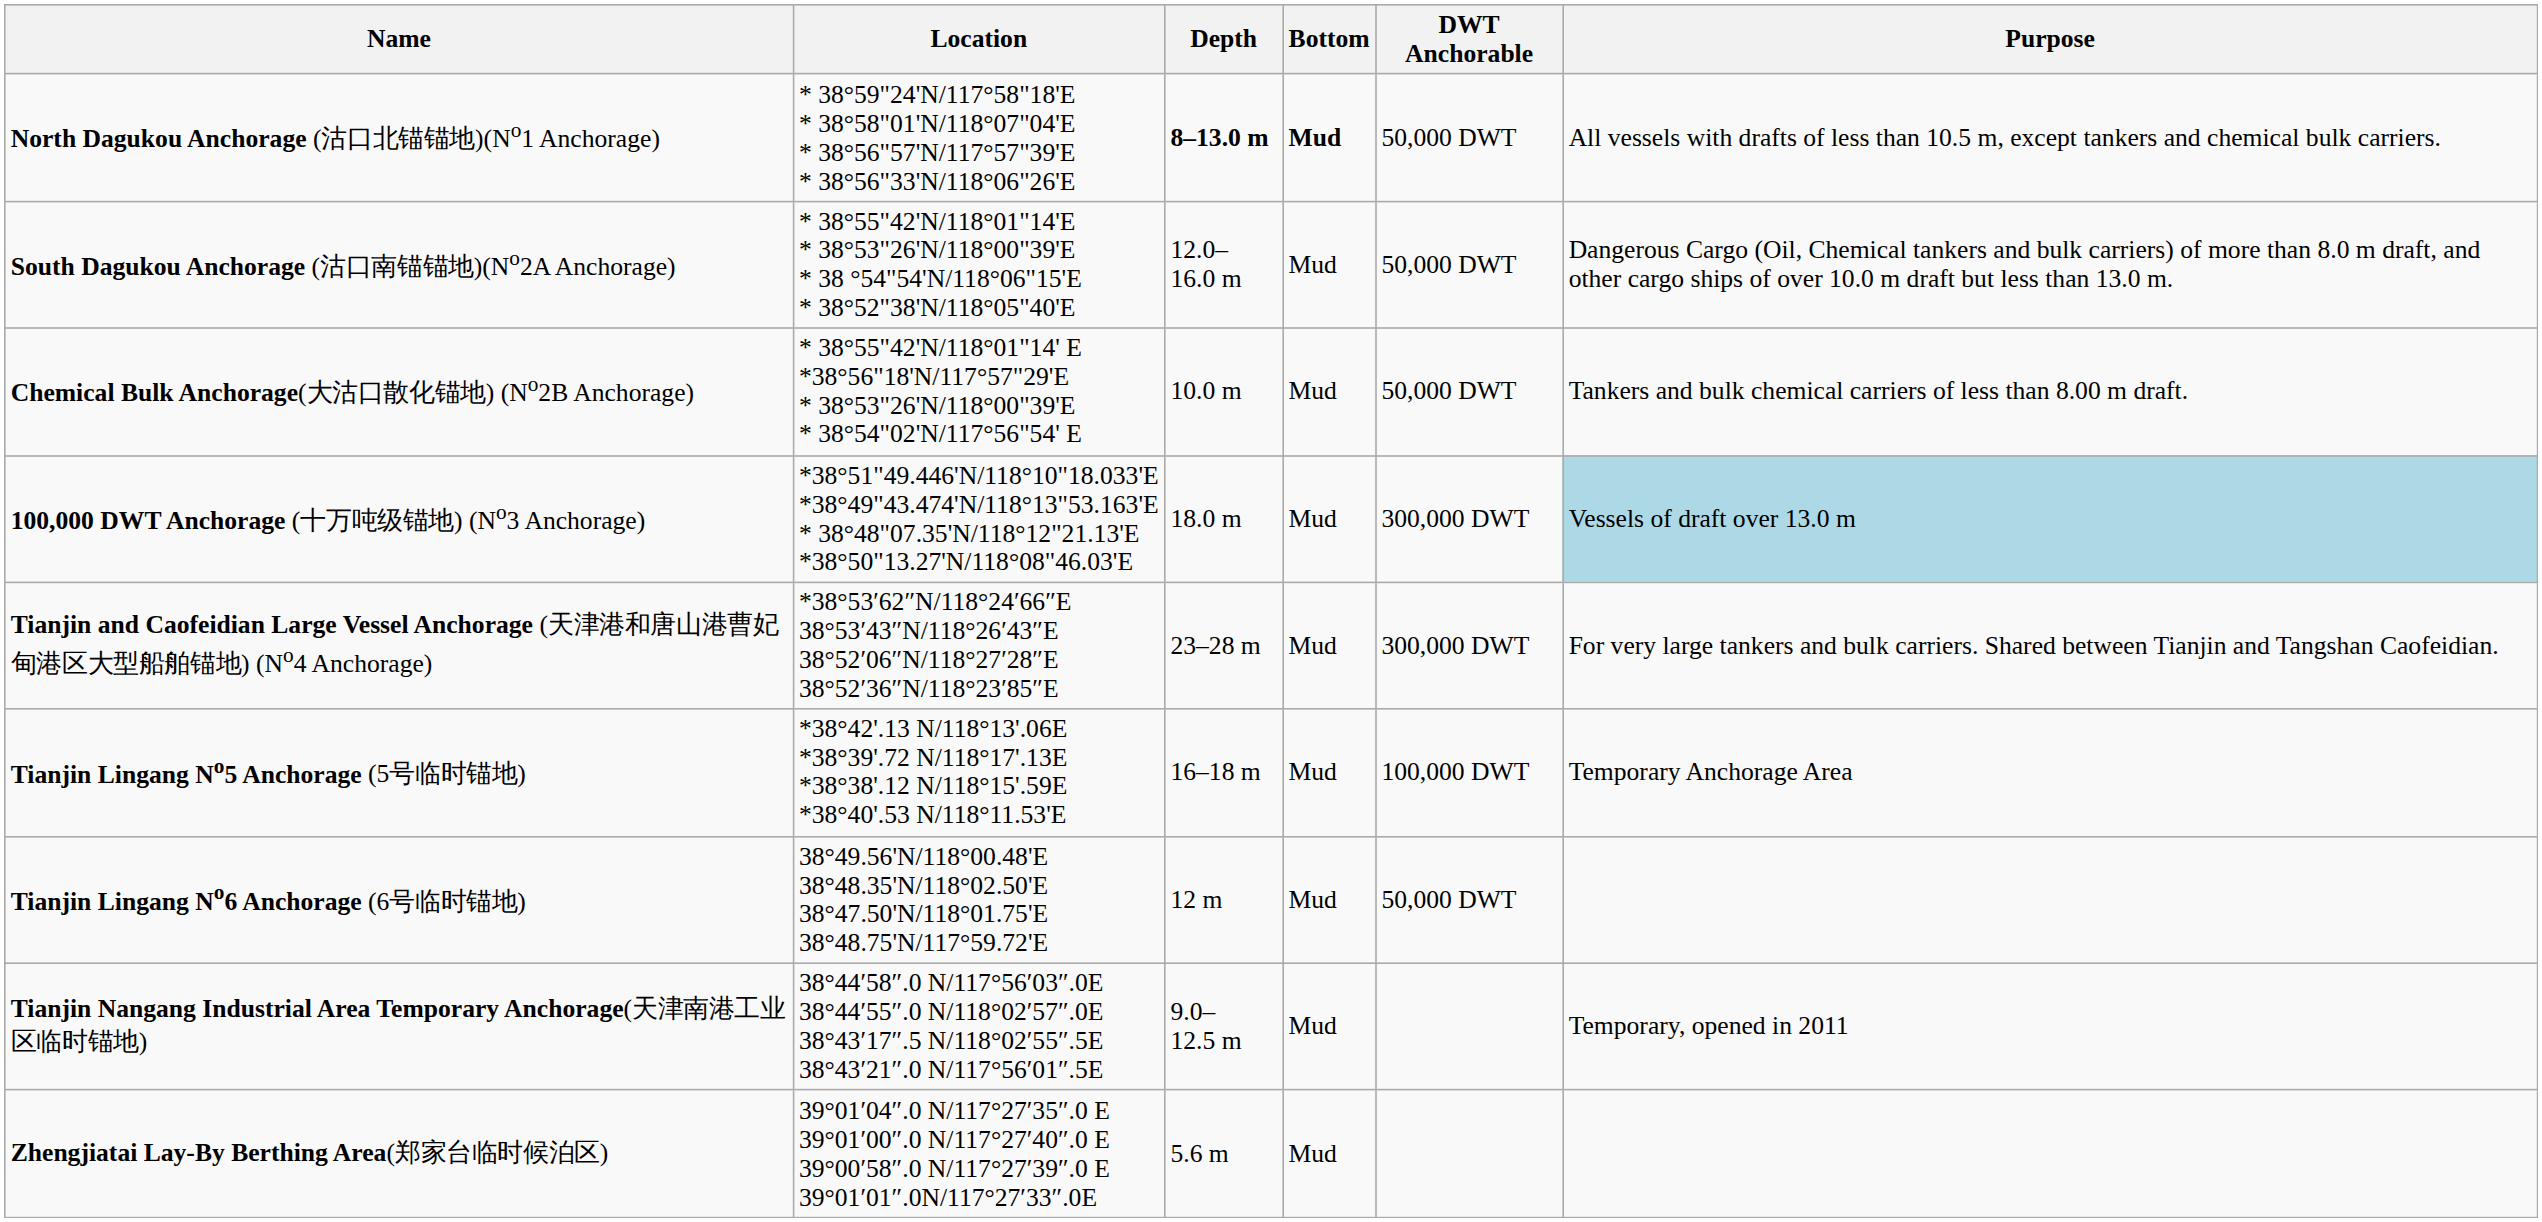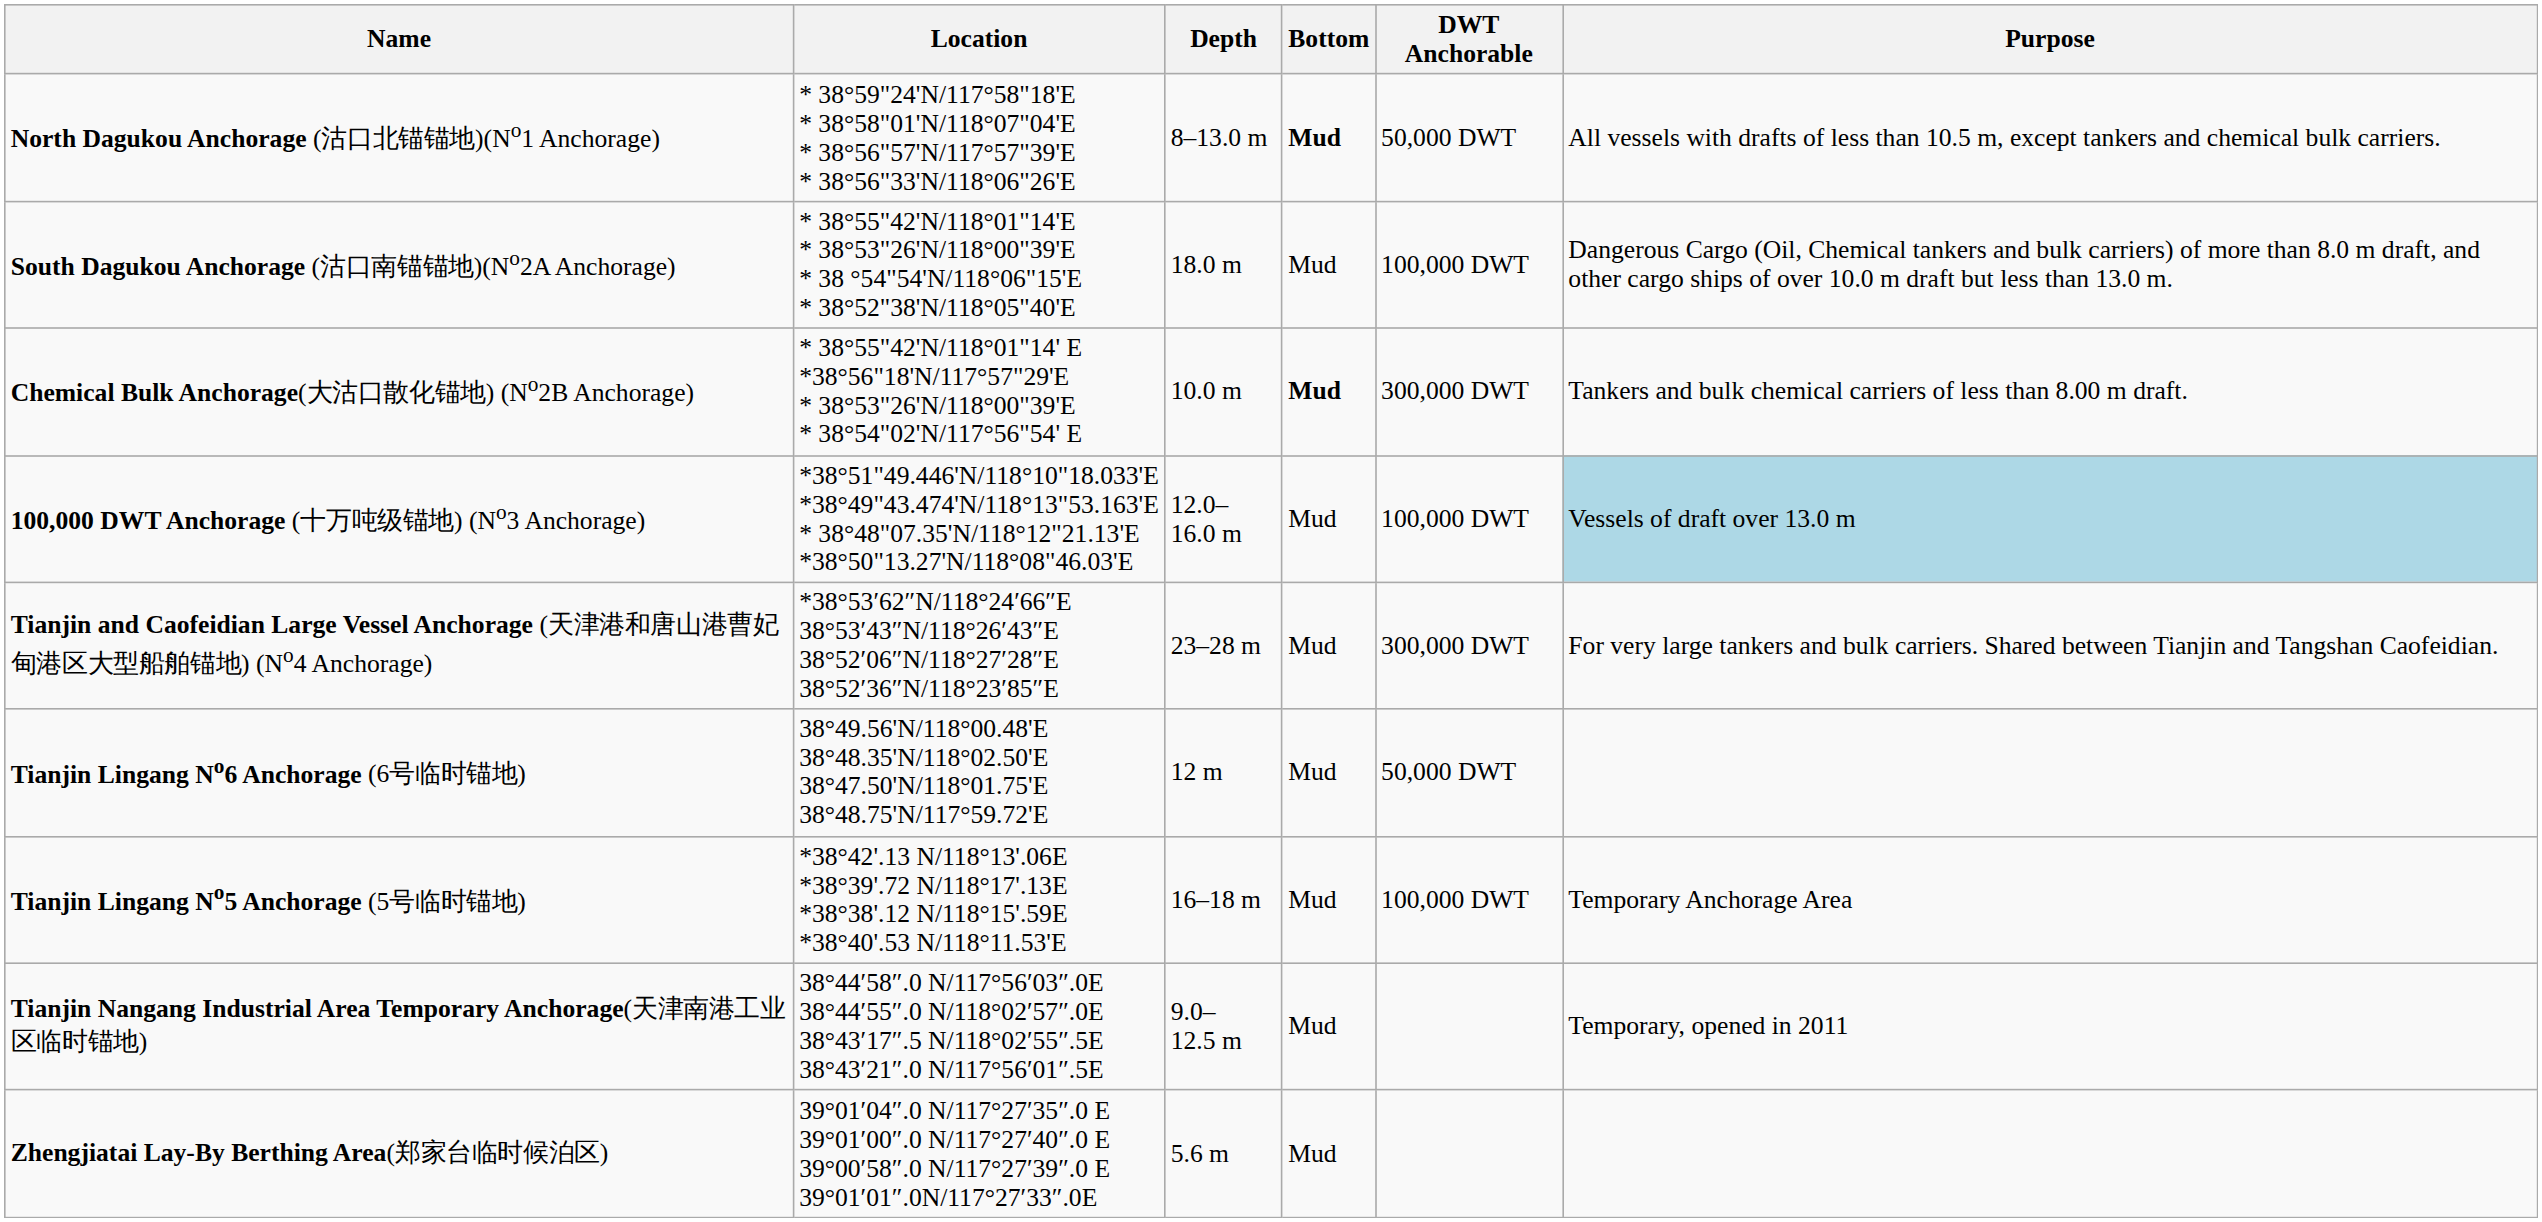 <table class="wikitable collapsible collapsed" style="margin: 1em auto 1em auto;">
 <tr>
 <th>Name</th>
 <th>Location</th>
 <th>Depth</th>
 <th>Bottom</th>
 <th>DWT Anchorable</th>
 <th>Purpose</th>
 </tr>
 <tr>
 <td><strong>North Dagukou Anchorage</strong> (沽口北锚锚地)(N<sup>o</sup>1 Anchorage)</td>
 <td>* 38°59"24'N/117°58"18'E <br>* 38°58"01'N/118°07"04'E <br>* 38°56"57'N/117°57"39'E <br>* 38°56"33'N/118°06"26'E</td>
-<td><strong>8–13.0 m</strong></td>
+<td>8–13.0 m</td>
 <td><strong>Mud</strong></td>
 <td>50,000 DWT</td>
 <td>All vessels with drafts of less than 10.5 m, except tankers and chemical bulk carriers.</td>
 </tr>
 <tr>
 <td><strong>South Dagukou Anchorage</strong> (沽口南锚锚地)(N<sup>o</sup>2A Anchorage)</td>
 <td>* 38°55"42'N/118°01"14'E <br>* 38°53"26'N/118°00"39'E<br>* 38 °54"54'N/118°06"15'E<br>* 38°52"38'N/118°05"40'E</td>
-<td>12.0–16.0 m</td>
+<td>18.0 m</td>
 <td>Mud</td>
-<td>50,000 DWT</td>
+<td>100,000 DWT</td>
 <td>Dangerous Cargo (Oil, Chemical tankers and bulk carriers) of more than 8.0 m draft, and other cargo ships of over 10.0 m draft but less than 13.0 m.</td>
 </tr>
 <tr>
 <td><strong>Chemical Bulk Anchorage</strong>(大沽口散化锚地) (N<sup>o</sup>2B Anchorage)</td>
 <td>* 38°55"42'N/118°01"14' E<br>*38°56"18'N/117°57"29'E<br>* 38°53"26'N/118°00"39'E<br>* 38°54"02'N/117°56"54' E</td>
 <td>10.0 m</td>
-<td>Mud</td>
-<td>50,000 DWT</td>
+<td><strong>Mud</strong></td>
+<td>300,000 DWT</td>
 <td>Tankers and bulk chemical carriers of less than 8.00 m draft.</td>
 </tr>
 <tr>
 <td><strong>100,000 DWT Anchorage</strong> (十万吨级锚地) (N<sup>o</sup>3 Anchorage)</td>
 <td>*38°51"49.446'N/118°10"18.033'E<br>*38°49"43.474'N/118°13"53.163'E<br>* 38°48"07.35'N/118°12"21.13'E<br>*38°50"13.27'N/118°08"46.03'E</td>
-<td>18.0 m</td>
+<td>12.0–16.0 m</td>
 <td>Mud</td>
-<td>300,000 DWT</td>
+<td>100,000 DWT</td>
 <td style="background: lightblue;">Vessels of draft over 13.0 m</td>
 </tr>
 <tr>
 <td><strong>Tianjin and Caofeidian Large Vessel Anchorage</strong> (天津港和唐山港曹妃甸港区大型船舶锚地) (N<sup>o</sup>4 Anchorage)</td>
 <td>*38°53′62″N/118°24′66″E<br>38°53′43″N/118°26′43″E<br>38°52′06″N/118°27′28″E<br>38°52′36″N/118°23′85″E</td>
 <td>23–28 m</td>
 <td>Mud</td>
 <td>300,000 DWT</td>
 <td>For very large tankers and bulk carriers. Shared between Tianjin and Tangshan Caofeidian.</td>
 </tr>
 <tr>
+<td><strong>Tianjin Lingang N<sup>o</sup>6 Anchorage</strong> (6号临时锚地)</td>
+<td>38°49.56'N/118°00.48'E<br>38°48.35'N/118°02.50'E<br>38°47.50'N/118°01.75'E<br>38°48.75'N/117°59.72'E</td>
+<td>12 m</td>
+<td>Mud</td>
+<td>50,000 DWT</td>
+<td></td>
+</tr>
+<tr>
 <td><strong>Tianjin Lingang N<sup>o</sup>5 Anchorage</strong> (5号临时锚地)</td>
 <td>*38°42'.13 N/118°13'.06E <br>*38°39'.72 N/118°17'.13E<br>*38°38'.12 N/118°15'.59E<br>*38°40'.53 N/118°11.53'E</td>
 <td>16–18 m</td>
 <td>Mud</td>
 <td>100,000 DWT</td>
 <td>Temporary Anchorage Area</td>
-</tr>
-<tr>
-<td><strong>Tianjin Lingang N<sup>o</sup>6 Anchorage</strong> (6号临时锚地)</td>
-<td>38°49.56'N/118°00.48'E<br>38°48.35'N/118°02.50'E<br>38°47.50'N/118°01.75'E<br>38°48.75'N/117°59.72'E</td>
-<td>12 m</td>
-<td>Mud</td>
-<td>50,000 DWT</td>
-<td></td>
 </tr>
 <tr>
 <td><strong>Tianjin Nangang Industrial Area Temporary Anchorage</strong>(天津南港工业区临时锚地)</td>
 <td>38°44′58″.0 N/117°56′03″.0E<br>38°44′55″.0 N/118°02′57″.0E<br>38°43′17″.5 N/118°02′55″.5E<br>38°43′21″.0 N/117°56′01″.5E</td>
 <td>9.0–12.5 m</td>
 <td>Mud</td>
 <td></td>
 <td>Temporary, opened in 2011</td>
 </tr>
 <tr>
 <td><strong>Zhengjiatai Lay-By Berthing Area</strong>(郑家台临时候泊区)</td>
 <td>39°01′04″.0 N/117°27′35″.0 E <br>39°01′00″.0 N/117°27′40″.0 E <br>39°00′58″.0 N/117°27′39″.0 E<br>39°01′01″.0N/117°27′33″.0E</td>
 <td>5.6 m</td>
 <td>Mud</td>
 <td></td>
 </tr>
 </table>
